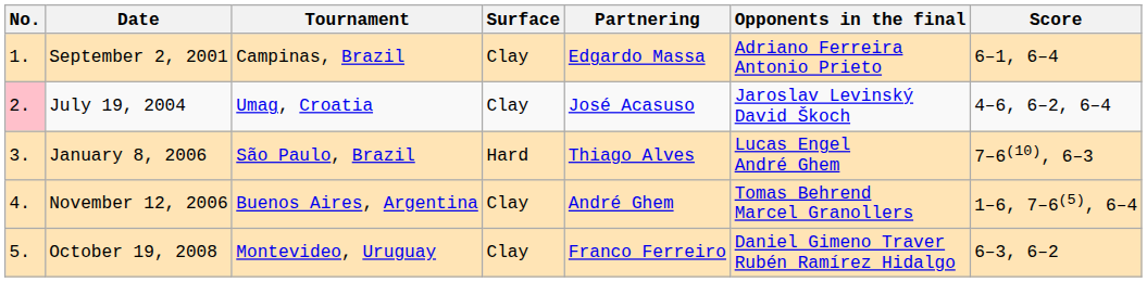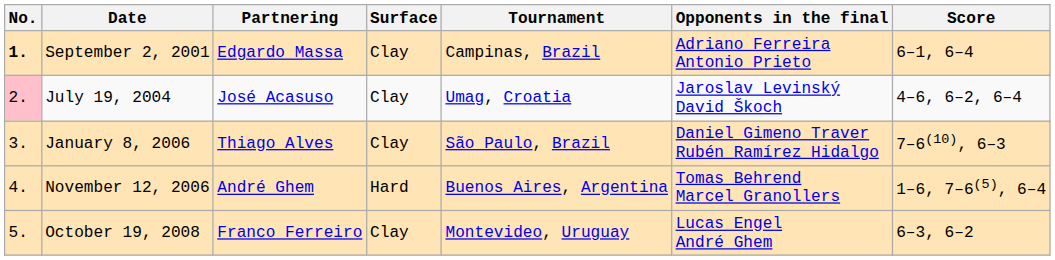 <table class="sortable wikitable">
 <tr>
 <th>No.</th>
 <th>Date</th>
+<th>Partnering</th>
+<th>Surface</th>
 <th>Tournament</th>
-<th>Surface</th>
-<th>Partnering</th>
 <th>Opponents in the final</th>
 <th>Score</th>
 </tr>
 <tr bgcolor="moccasin">
-<td>1.</td>
+<td><strong>1.</strong></td>
 <td>September 2, 2001</td>
+<td> <a href='#'>Edgardo Massa</a></td>
+<td>Clay</td>
 <td>Campinas, <a href='#'>Brazil</a></td>
-<td>Clay</td>
-<td> <a href='#'>Edgardo Massa</a></td>
 <td> <a href='#'>Adriano Ferreira</a> <br>  <a href='#'>Antonio Prieto</a></td>
 <td>6–1, 6–4</td>
 </tr>
 <tr>
 <td style="background: pink;">2.</td>
 <td>July 19, 2004</td>
+<td> <a href='#'>José Acasuso</a></td>
+<td>Clay</td>
 <td><a href='#'>Umag</a>, <a href='#'>Croatia</a></td>
-<td>Clay</td>
-<td> <a href='#'>José Acasuso</a></td>
 <td> <a href='#'>Jaroslav Levinský</a> <br>  <a href='#'>David Škoch</a></td>
 <td>4–6, 6–2, 6–4</td>
 </tr>
 <tr bgcolor="moccasin">
 <td>3.</td>
 <td>January 8, 2006</td>
+<td> <a href='#'>Thiago Alves</a></td>
+<td>Clay</td>
 <td><a href='#'>São Paulo</a>, <a href='#'>Brazil</a></td>
-<td>Hard</td>
-<td> <a href='#'>Thiago Alves</a></td>
-<td> <a href='#'>Lucas Engel</a> <br>  <a href='#'>André Ghem</a></td>
+<td> <a href='#'>Daniel Gimeno Traver</a> <br>  <a href='#'>Rubén Ramírez Hidalgo</a></td>
 <td>7–6<sup>(10)</sup>, 6–3</td>
 </tr>
 <tr bgcolor="moccasin">
 <td>4.</td>
 <td>November 12, 2006</td>
+<td> <a href='#'>André Ghem</a></td>
+<td>Hard</td>
 <td><a href='#'>Buenos Aires</a>, <a href='#'>Argentina</a></td>
-<td>Clay</td>
-<td> <a href='#'>André Ghem</a></td>
 <td> <a href='#'>Tomas Behrend</a> <br>  <a href='#'>Marcel Granollers</a></td>
 <td>1–6, 7–6<sup>(5)</sup>, 6–4</td>
 </tr>
 <tr bgcolor="moccasin">
 <td>5.</td>
 <td>October 19, 2008</td>
+<td> <a href='#'>Franco Ferreiro</a></td>
+<td>Clay</td>
 <td><a href='#'>Montevideo</a>, <a href='#'>Uruguay</a></td>
-<td>Clay</td>
-<td> <a href='#'>Franco Ferreiro</a></td>
-<td> <a href='#'>Daniel Gimeno Traver</a> <br>  <a href='#'>Rubén Ramírez Hidalgo</a></td>
+<td> <a href='#'>Lucas Engel</a> <br>  <a href='#'>André Ghem</a></td>
 <td>6–3, 6–2</td>
 </tr>
 </table>
